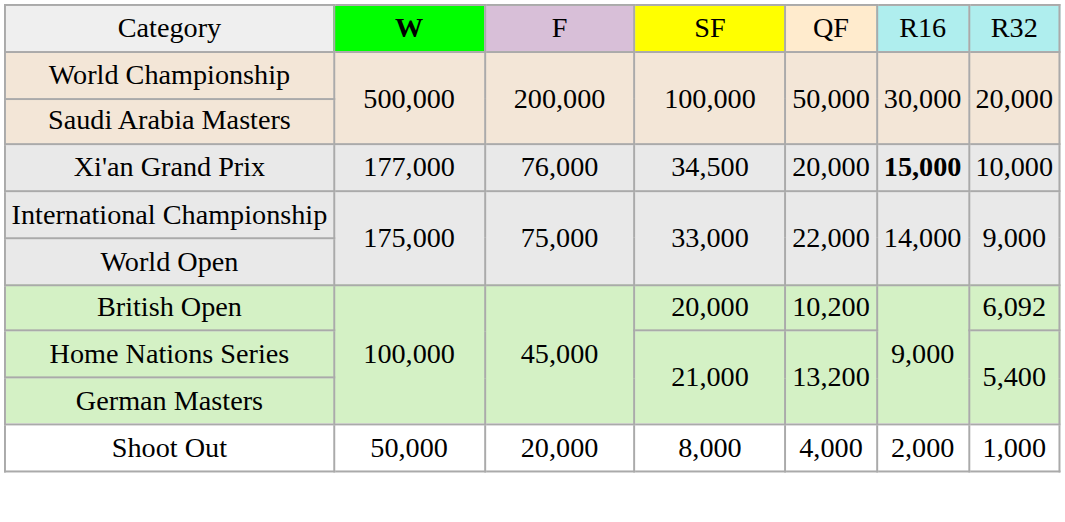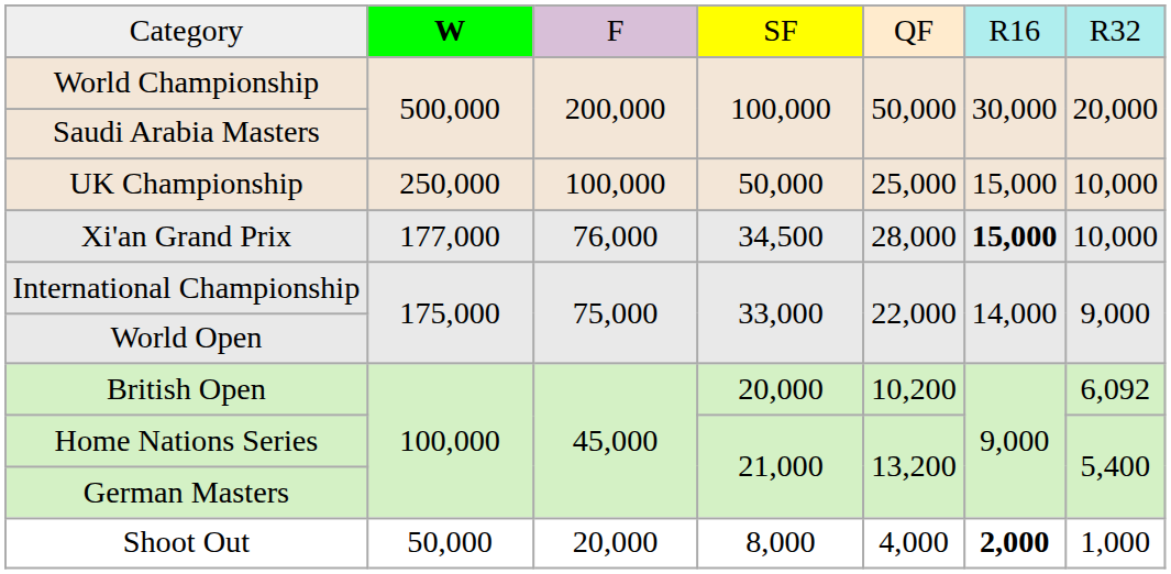 <table class="wikitable" style="text-align:center;font-size:90%">
 <tr>
 <td style="background:#efefef;">Category</td>
 <td style="width:70px; background:lime;"><strong>W</strong></td>
 <td style="width:70px; background:thistle;">F</td>
 <td style="width:70px; background:#ff0;">SF</td>
 <td style="width:40px; background:#ffebcd;">QF</td>
 <td style="width:40px; background:#afeeee;">R16</td>
 <td style="width:40px; background:#afeeee;">R32</td>
 </tr>
 <tr style="background:#f3e6d7;">
 <td>World Championship</td>
 <td rowspan="2">500,000</td>
 <td rowspan="2">200,000</td>
 <td rowspan="2">100,000</td>
 <td rowspan="2">50,000</td>
 <td rowspan="2">30,000</td>
 <td rowspan="2">20,000</td>
 </tr>
 <tr style="background:#f3e6d7;">
 <td>Saudi Arabia Masters</td>
 </tr>
+<tr style="background:#f3e6d7;">
+<td>UK Championship</td>
+<td>250,000</td>
+<td>100,000</td>
+<td>50,000</td>
+<td>25,000</td>
+<td>15,000</td>
+<td>10,000</td>
+</tr>
 <tr style="background:#e9e9e9;">
 <td>Xi'an Grand Prix</td>
 <td>177,000</td>
 <td>76,000</td>
 <td>34,500</td>
-<td>20,000</td>
+<td>28,000</td>
 <td><strong>15,000</strong></td>
 <td>10,000</td>
 </tr>
 <tr style="background:#e9e9e9;">
 <td>International Championship</td>
 <td rowspan="2">175,000</td>
 <td rowspan="2">75,000</td>
 <td rowspan="2">33,000</td>
 <td rowspan="2">22,000</td>
 <td rowspan="2">14,000</td>
 <td rowspan="2">9,000</td>
 </tr>
 <tr style="background:#e9e9e9;">
 <td>World Open</td>
 </tr>
 <tr style="background:#d4f1c5;">
 <td>British Open</td>
 <td rowspan="3">100,000</td>
 <td rowspan="3">45,000</td>
 <td>20,000</td>
 <td>10,200</td>
 <td rowspan="3">9,000</td>
 <td>6,092</td>
 </tr>
 <tr style="background:#d4f1c5;">
 <td>Home Nations Series</td>
 <td rowspan="2">21,000</td>
 <td rowspan="2">13,200</td>
 <td rowspan="2">5,400</td>
 </tr>
 <tr style="background:#d4f1c5;">
 <td>German Masters</td>
 </tr>
 <tr style="background:#fff;">
 <td>Shoot Out</td>
 <td>50,000</td>
 <td>20,000</td>
 <td>8,000</td>
 <td>4,000</td>
-<td>2,000</td>
+<td><strong>2,000</strong></td>
 <td>1,000</td>
 </tr>
 </table>
